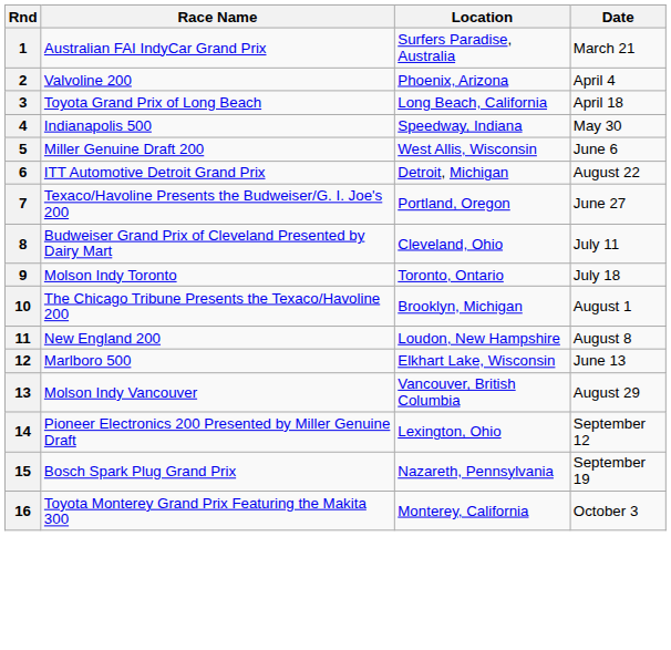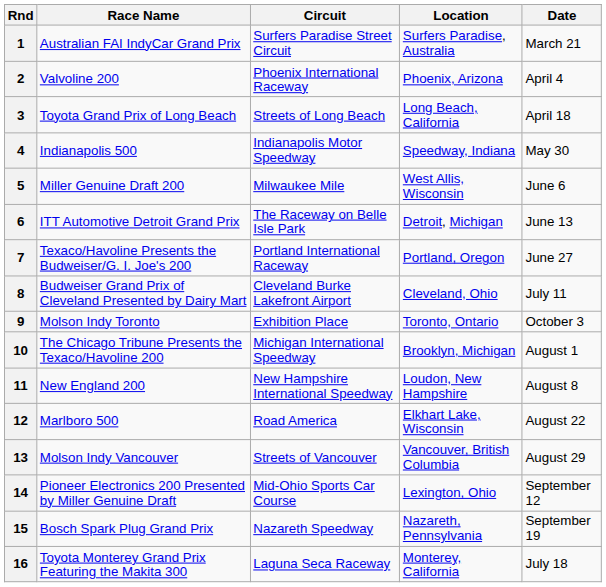 <table class="wikitable" style="font-size: 85%;">
 <tr>
 <th>Rnd</th>
 <th>Race Name</th>
+<th>Circuit</th>
 <th>Location</th>
 <th>Date</th>
 </tr>
 <tr>
 <th>1</th>
 <td> <a href='#'>Australian FAI IndyCar Grand Prix</a></td>
+<td> <a href='#'>Surfers Paradise Street Circuit</a></td>
 <td><a href='#'>Surfers Paradise</a>, <a href='#'>Australia</a></td>
 <td>March 21</td>
 </tr>
 <tr>
 <th>2</th>
 <td><a href='#'>Valvoline 200</a></td>
+<td> <a href='#'>Phoenix International Raceway</a></td>
 <td><a href='#'>Phoenix, Arizona</a></td>
 <td>April 4</td>
 </tr>
 <tr>
 <th>3</th>
 <td><a href='#'>Toyota Grand Prix of Long Beach</a></td>
+<td> <a href='#'>Streets of Long Beach</a></td>
 <td><a href='#'>Long Beach, California</a></td>
 <td>April 18</td>
 </tr>
 <tr>
 <th>4</th>
 <td><a href='#'>Indianapolis 500</a></td>
+<td> <a href='#'>Indianapolis Motor Speedway</a></td>
 <td><a href='#'>Speedway, Indiana</a></td>
 <td>May 30</td>
 </tr>
 <tr>
 <th>5</th>
 <td><a href='#'>Miller Genuine Draft 200</a></td>
+<td> <a href='#'>Milwaukee Mile</a></td>
 <td><a href='#'>West Allis, Wisconsin</a></td>
 <td>June 6</td>
 </tr>
 <tr>
 <th>6</th>
 <td><a href='#'>ITT Automotive Detroit Grand Prix</a></td>
+<td> <a href='#'>The Raceway on Belle Isle Park</a></td>
 <td><a href='#'>Detroit</a>, <a href='#'>Michigan</a></td>
-<td>August 22</td>
+<td>June 13</td>
 </tr>
 <tr>
 <th>7</th>
 <td><a href='#'>Texaco/Havoline Presents the Budweiser/G. I. Joe's 200</a></td>
+<td> <a href='#'>Portland International Raceway</a></td>
 <td><a href='#'>Portland, Oregon</a></td>
 <td>June 27</td>
 </tr>
 <tr>
 <th>8</th>
 <td><a href='#'>Budweiser Grand Prix of Cleveland Presented by Dairy Mart</a></td>
+<td> <a href='#'>Cleveland Burke Lakefront Airport</a></td>
 <td><a href='#'>Cleveland, Ohio</a></td>
 <td>July 11</td>
 </tr>
 <tr>
 <th>9</th>
 <td> <a href='#'>Molson Indy Toronto</a></td>
+<td> <a href='#'>Exhibition Place</a></td>
 <td><a href='#'>Toronto, Ontario</a></td>
-<td>July 18</td>
+<td>October 3</td>
 </tr>
 <tr>
 <th>10</th>
 <td><a href='#'>The Chicago Tribune Presents the Texaco/Havoline 200</a></td>
+<td> <a href='#'>Michigan International Speedway</a></td>
 <td><a href='#'>Brooklyn, Michigan</a></td>
 <td>August 1</td>
 </tr>
 <tr>
 <th>11</th>
 <td><a href='#'>New England 200</a></td>
+<td> <a href='#'>New Hampshire International Speedway</a></td>
 <td><a href='#'>Loudon, New Hampshire</a></td>
 <td>August 8</td>
 </tr>
 <tr>
 <th>12</th>
 <td><a href='#'>Marlboro 500</a></td>
+<td> <a href='#'>Road America</a></td>
 <td><a href='#'>Elkhart Lake, Wisconsin</a></td>
-<td>June 13</td>
+<td>August 22</td>
 </tr>
 <tr>
 <th>13</th>
 <td> <a href='#'>Molson Indy Vancouver</a></td>
+<td> <a href='#'>Streets of Vancouver</a></td>
 <td><a href='#'>Vancouver, British Columbia</a></td>
 <td>August 29</td>
 </tr>
 <tr>
 <th>14</th>
 <td><a href='#'>Pioneer Electronics 200 Presented by Miller Genuine Draft</a></td>
+<td> <a href='#'>Mid-Ohio Sports Car Course</a></td>
 <td><a href='#'>Lexington, Ohio</a></td>
 <td>September 12</td>
 </tr>
 <tr>
 <th>15</th>
 <td><a href='#'>Bosch Spark Plug Grand Prix</a></td>
+<td> <a href='#'>Nazareth Speedway</a></td>
 <td><a href='#'>Nazareth, Pennsylvania</a></td>
 <td>September 19</td>
 </tr>
 <tr>
 <th>16</th>
 <td><a href='#'>Toyota Monterey Grand Prix Featuring the Makita 300</a></td>
+<td> <a href='#'>Laguna Seca Raceway</a></td>
 <td><a href='#'>Monterey, California</a></td>
-<td>October 3</td>
+<td>July 18</td>
 </tr>
 </table>
